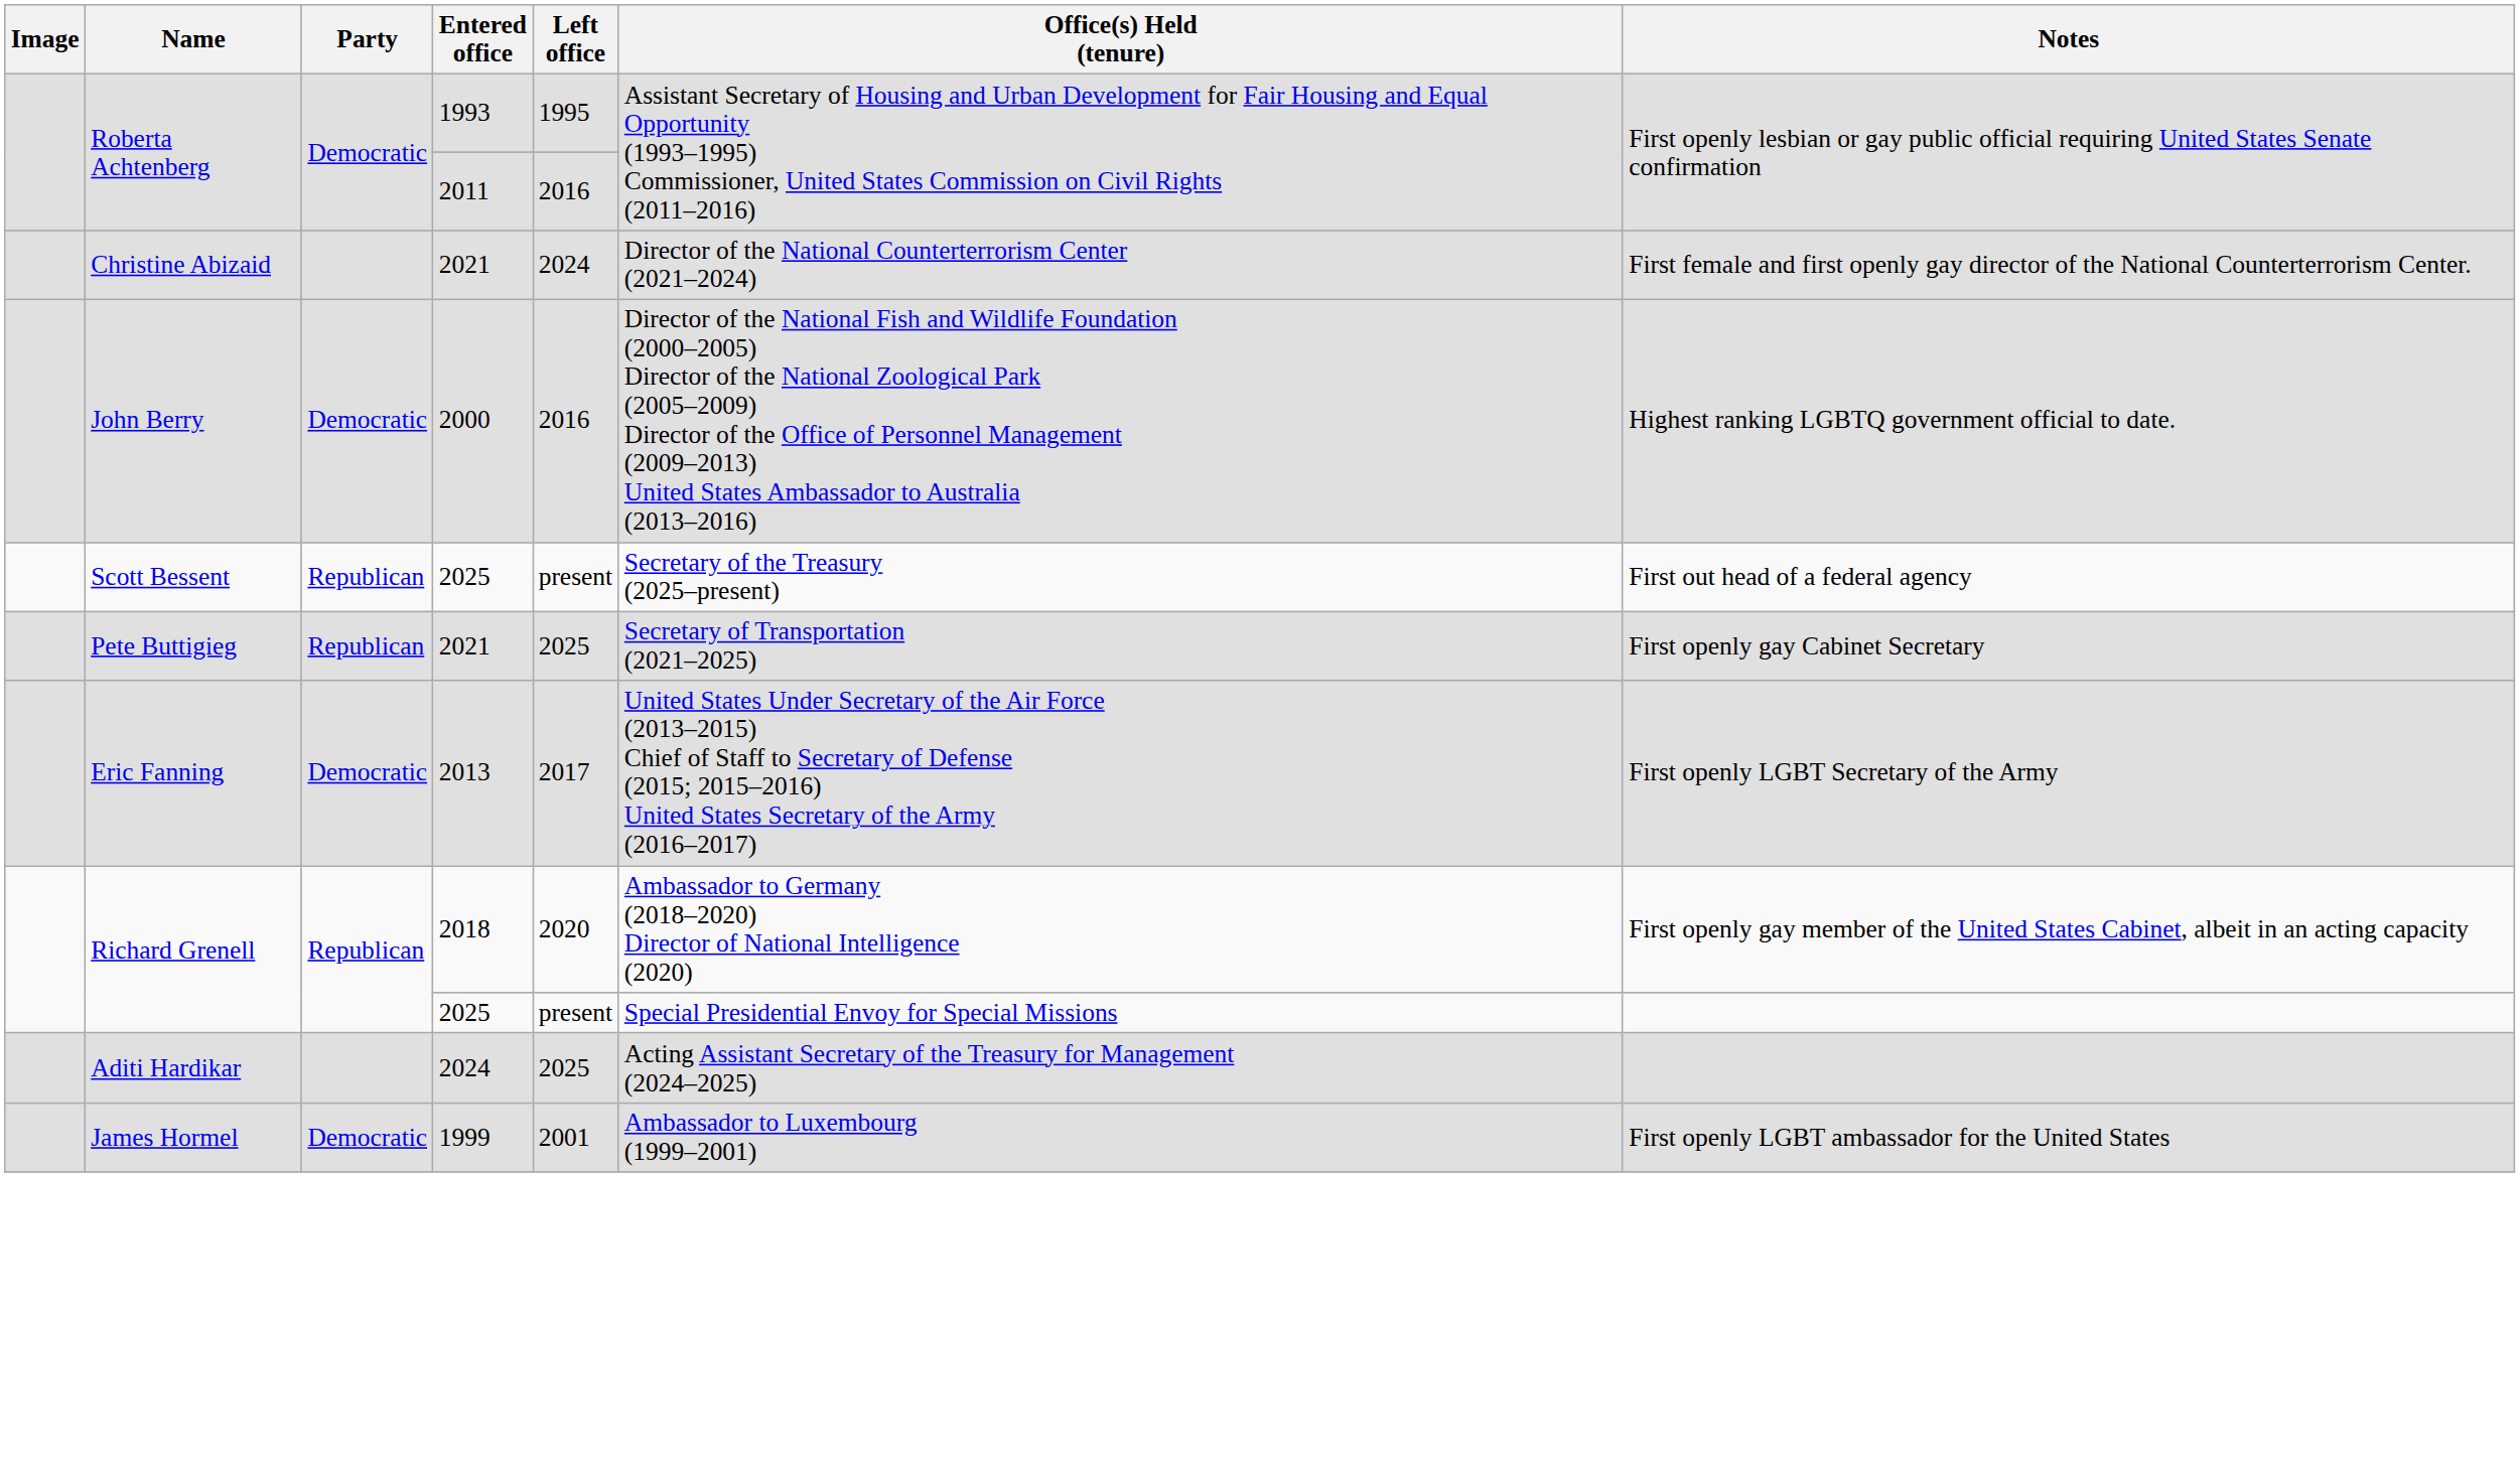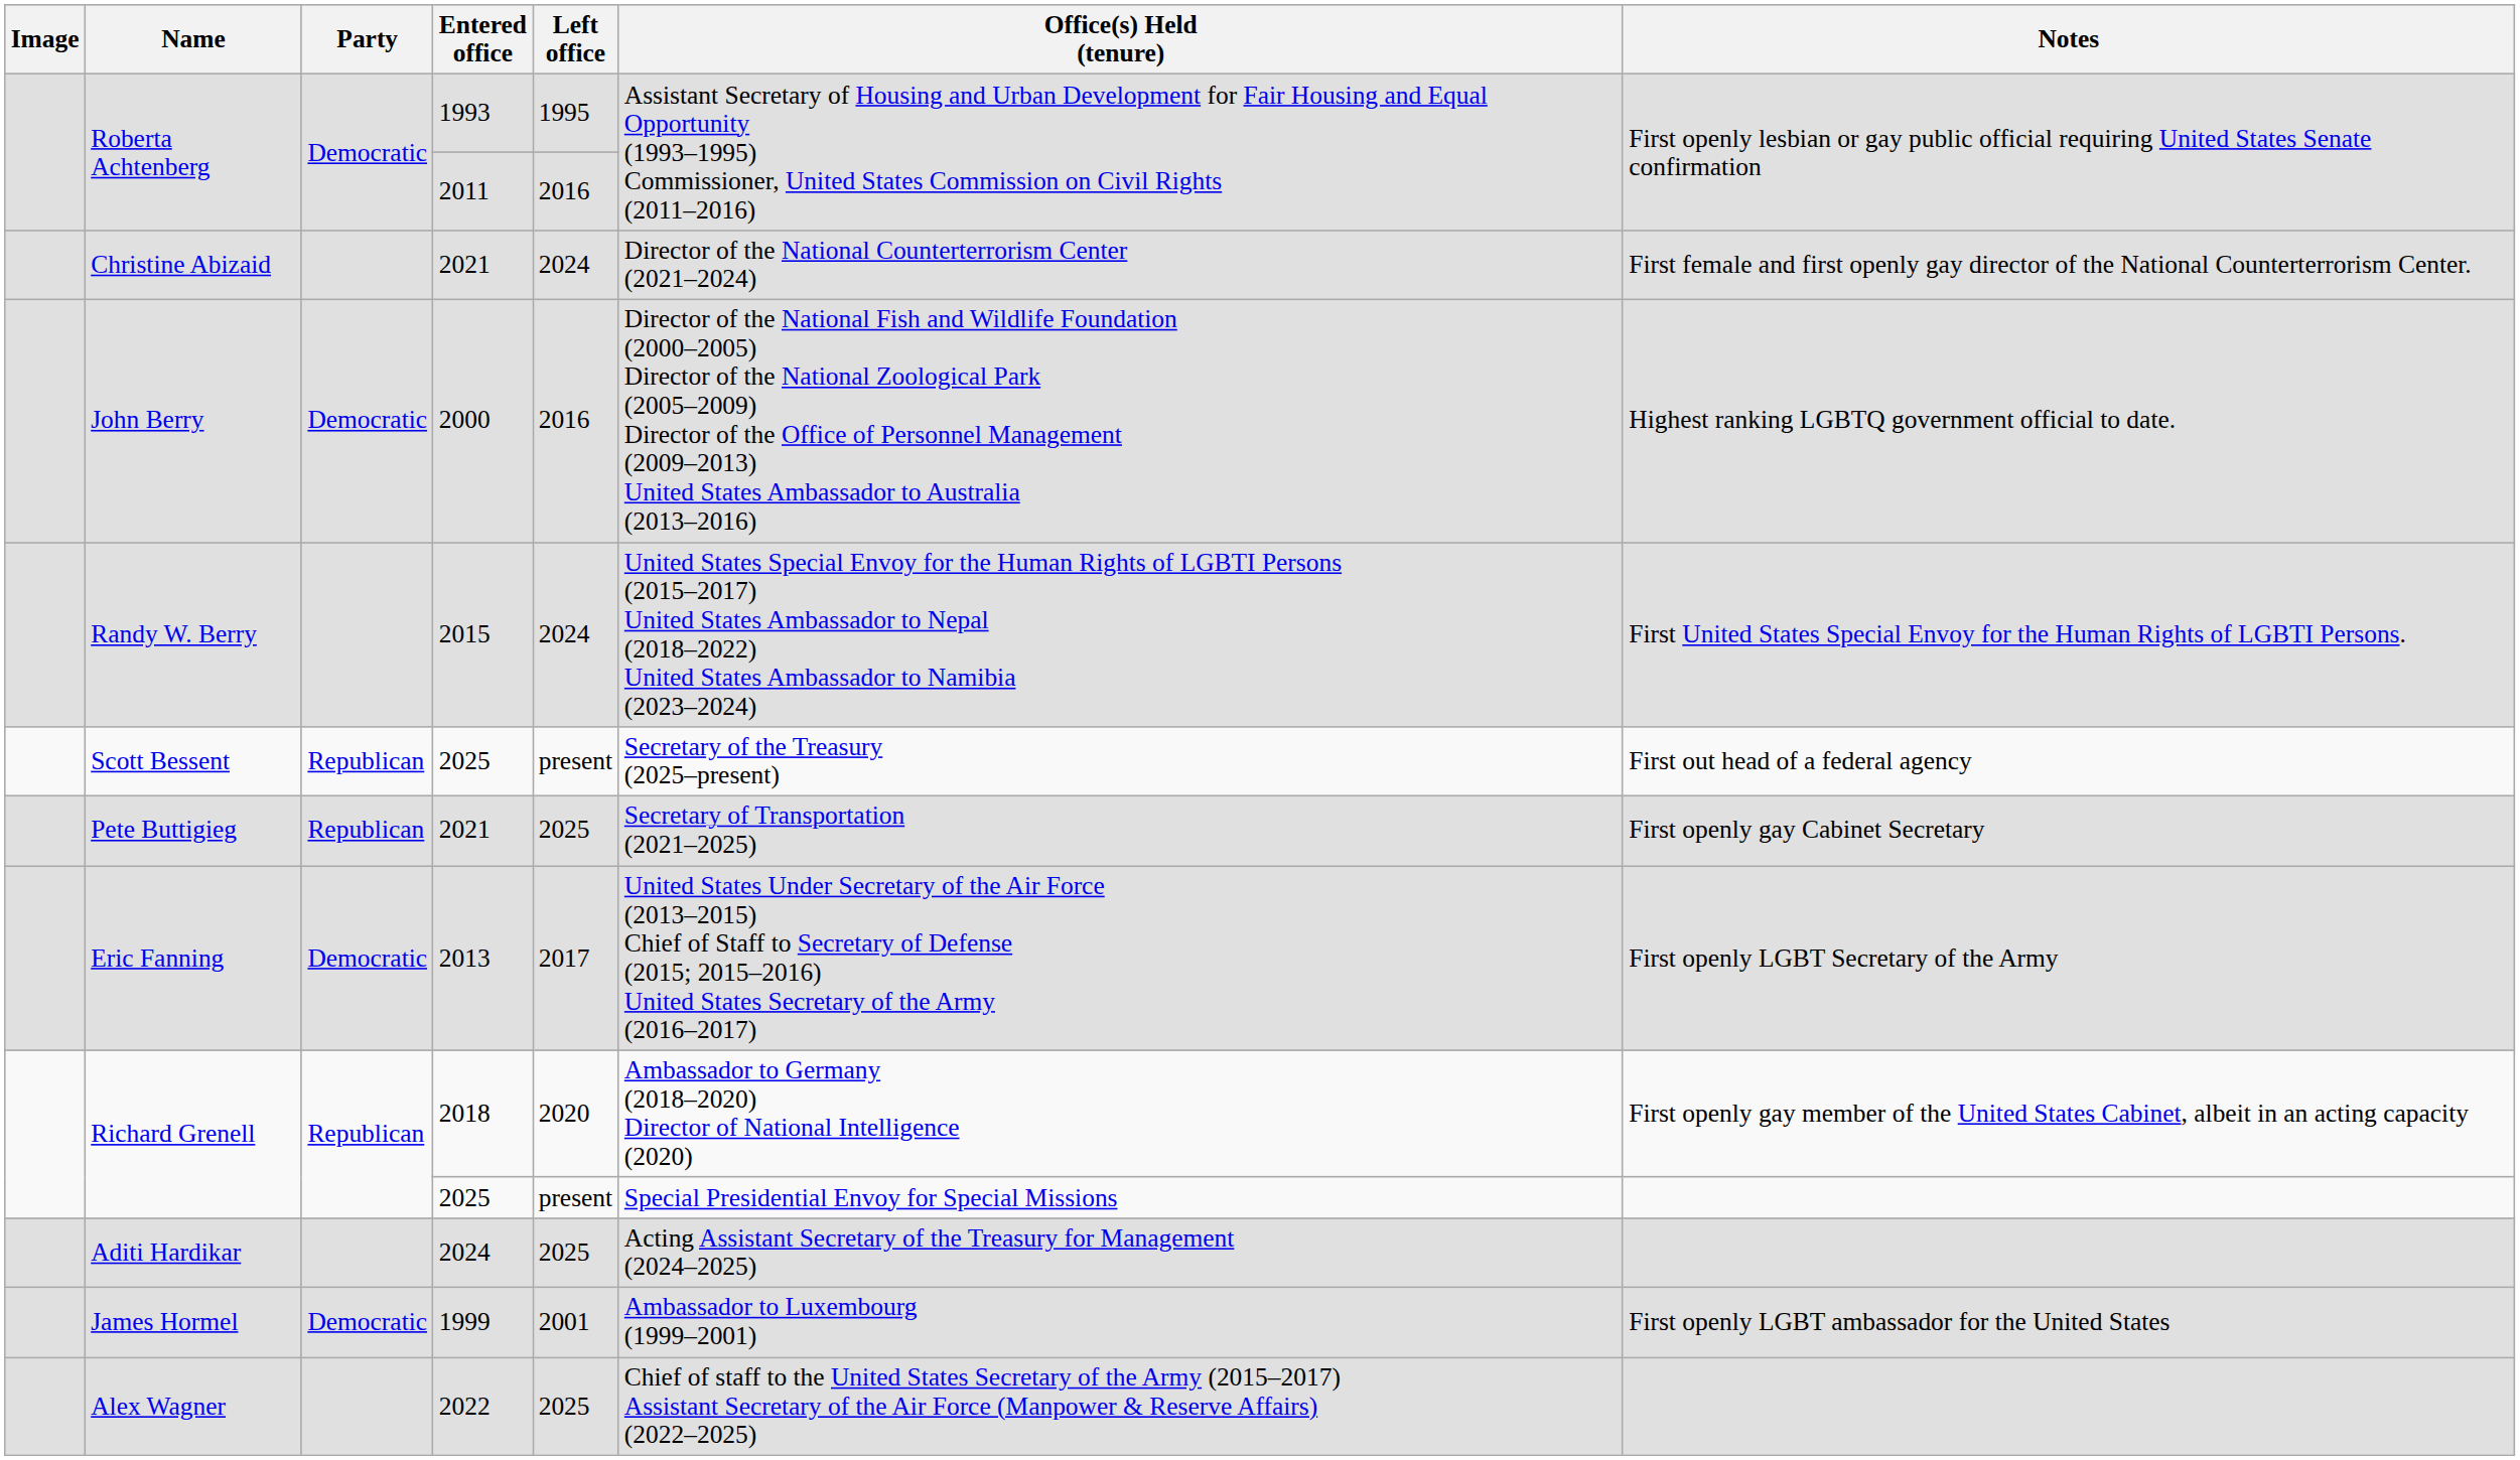 <table class="wikitable sortable">
 <tr>
 <th>Image</th>
 <th>Name</th>
 <th>Party</th>
 <th>Entered<br>office</th>
 <th>Left<br>office</th>
 <th>Office(s) Held<br>(tenure)</th>
 <th class=unsortable>Notes</th>
 </tr>
 <tr style="background:#e0e0e0">
 <td rowspan=2></td>
 <td rowspan=2><a href='#'>Roberta Achtenberg</a><br></td>
 <td rowspan=2 ><a href='#'>Democratic</a></td>
 <td>1993</td>
 <td>1995</td>
 <td rowspan=2>Assistant Secretary of <a href='#'>Housing and Urban Development</a> for <a href='#'>Fair Housing and Equal Opportunity</a><br>(1993–1995)<br>Commissioner, <a href='#'>United States Commission on Civil Rights</a><br>(2011–2016)</td>
 <td rowspan=2>First openly lesbian or gay public official requiring <a href='#'>United States Senate</a> confirmation</td>
 </tr>
 <tr style="background:#e0e0e0">
 <td>2011</td>
 <td>2016</td>
 </tr>
 <tr style="background:#e0e0e0">
 <td></td>
 <td><a href='#'>Christine Abizaid</a><br></td>
 <td></td>
 <td>2021</td>
 <td>2024</td>
 <td>Director of the <a href='#'>National Counterterrorism Center</a><br>(2021–2024)</td>
 <td>First female and first openly gay director of the National Counterterrorism Center.</td>
 </tr>
 <tr style="background:#e0e0e0">
 <td></td>
 <td><a href='#'>John Berry</a><br></td>
 <td><a href='#'>Democratic</a></td>
 <td>2000</td>
 <td>2016</td>
 <td>Director of the <a href='#'>National Fish and Wildlife Foundation</a><br>(2000–2005)<br>Director of the <a href='#'>National Zoological Park</a><br>(2005–2009)<br>Director of the <a href='#'>Office of Personnel Management</a><br>(2009–2013)<br><a href='#'>United States Ambassador to Australia</a><br>(2013–2016)</td>
 <td>Highest ranking LGBTQ government official to date.</td>
+</tr>
+<tr style="background:#e0e0e0">
+<td></td>
+<td><a href='#'>Randy W. Berry</a><br></td>
+<td></td>
+<td>2015</td>
+<td>2024</td>
+<td><a href='#'>United States Special Envoy for the Human Rights of LGBTI Persons</a><br>(2015–2017)<br><a href='#'>United States Ambassador to Nepal</a><br>(2018–2022)<br><a href='#'>United States Ambassador to Namibia</a><br>(2023–2024)</td>
+<td>First <a href='#'>United States Special Envoy for the Human Rights of LGBTI Persons</a>.</td>
 </tr>
 <tr>
 <td></td>
 <td><a href='#'>Scott Bessent</a><br></td>
 <td><a href='#'>Republican</a></td>
 <td>2025</td>
 <td>present</td>
 <td><a href='#'>Secretary of the Treasury</a><br>(2025–present)</td>
 <td>First out head of a federal agency</td>
 </tr>
 <tr style="background:#e0e0e0">
 <td></td>
 <td><a href='#'>Pete Buttigieg</a><br></td>
 <td><a href='#'>Republican</a></td>
 <td>2021</td>
 <td>2025</td>
 <td><a href='#'>Secretary of Transportation</a><br>(2021–2025)</td>
 <td>First openly gay Cabinet Secretary</td>
 </tr>
 <tr style="background:#e0e0e0">
 <td></td>
 <td><a href='#'>Eric Fanning</a><br></td>
 <td><a href='#'>Democratic</a></td>
 <td>2013</td>
 <td>2017</td>
 <td><a href='#'>United States Under Secretary of the Air Force</a><br>(2013–2015)<br>Chief of Staff to <a href='#'>Secretary of Defense</a><br>(2015; 2015–2016)<br><a href='#'>United States Secretary of the Army</a><br>(2016–2017)</td>
 <td>First openly LGBT Secretary of the Army</td>
 </tr>
 <tr>
 <td rowspan=2></td>
 <td rowspan=2><a href='#'>Richard Grenell</a><br></td>
 <td rowspan=2 ><a href='#'>Republican</a></td>
 <td>2018</td>
 <td>2020</td>
 <td><a href='#'>Ambassador to Germany</a><br>(2018–2020)<br><a href='#'>Director of National Intelligence</a><br>(2020) </td>
 <td>First openly gay member of the <a href='#'>United States Cabinet</a>, albeit in an acting capacity</td>
 </tr>
 <tr>
 <td>2025</td>
 <td>present</td>
 <td><a href='#'>Special Presidential Envoy for Special Missions</a></td>
 <td></td>
 </tr>
 <tr style="background:#e0e0e0">
 <td></td>
 <td><a href='#'>Aditi Hardikar</a></td>
 <td></td>
 <td>2024</td>
 <td>2025</td>
 <td>Acting <a href='#'>Assistant Secretary of the Treasury for Management</a><br>(2024–2025)</td>
 <td></td>
 </tr>
 <tr style="background:#e0e0e0">
 <td></td>
 <td><a href='#'>James Hormel</a><br></td>
 <td><a href='#'>Democratic</a></td>
 <td>1999</td>
 <td>2001</td>
 <td><a href='#'>Ambassador to Luxembourg</a><br>(1999–2001)</td>
 <td>First openly LGBT ambassador for the United States</td>
 </tr>
+<tr style="background:#e0e0e0">
+<td></td>
+<td><a href='#'>Alex Wagner</a></td>
+<td></td>
+<td>2022</td>
+<td>2025</td>
+<td>Chief of staff to the <a href='#'>United States Secretary of the Army</a> (2015–2017)<br><a href='#'>Assistant Secretary of the Air Force (Manpower & Reserve Affairs)</a><br>(2022–2025)</td>
+<td></td>
+</tr>
 </table>
